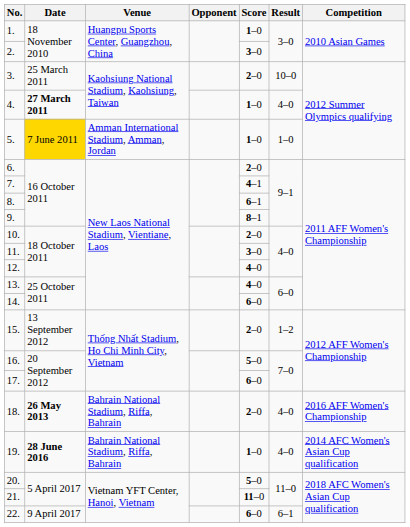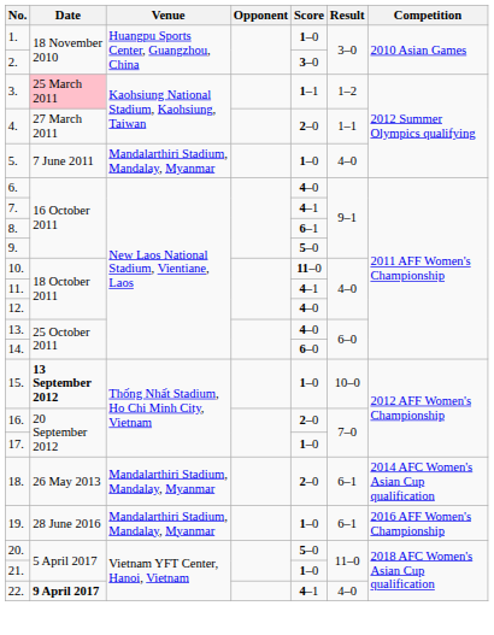 <table class="wikitable">
 <tr>
 <th>No.</th>
 <th>Date</th>
 <th>Venue</th>
 <th>Opponent</th>
 <th>Score</th>
 <th>Result</th>
 <th>Competition</th>
 </tr>
 <tr>
 <td>1.</td>
 <td rowspan="2">18 November 2010</td>
 <td rowspan="2"><a href='#'>Huangpu Sports Center</a>, <a href='#'>Guangzhou</a>, <a href='#'>China</a></td>
 <td rowspan="2"></td>
 <td align=center><strong>1</strong>–0</td>
 <td rowspan="2" align=center>3–0</td>
 <td rowspan="2"><a href='#'>2010 Asian Games</a></td>
 </tr>
 <tr>
 <td>2.</td>
 <td align=center><strong>3</strong>–0</td>
 </tr>
 <tr>
 <td>3.</td>
-<td>25 March 2011</td>
+<td style="background: pink;">25 March 2011</td>
 <td rowspan=2><a href='#'>Kaohsiung National Stadium</a>, <a href='#'>Kaohsiung</a>, <a href='#'>Taiwan</a></td>
 <td></td>
-<td align=center><strong>2</strong>–0</td>
-<td align=center>10–0</td>
+<td align=center><strong>1</strong>–1</td>
+<td align=center>1–2</td>
 <td rowspan="3"><a href='#'>2012 Summer Olympics qualifying</a></td>
 </tr>
 <tr>
 <td>4.</td>
-<td><strong>27 March 2011</strong></td>
+<td>27 March 2011</td>
+<td></td>
+<td align=center><strong>2</strong>–0</td>
+<td align=center>1–1</td>
+</tr>
+<tr>
+<td>5.</td>
+<td>7 June 2011</td>
+<td><a href='#'>Mandalarthiri Stadium</a>, <a href='#'>Mandalay</a>, <a href='#'>Myanmar</a></td>
 <td></td>
 <td align=center><strong>1</strong>–0</td>
 <td align=center>4–0</td>
-</tr>
-<tr>
-<td>5.</td>
-<td style="background: gold;">7 June 2011</td>
-<td><a href='#'>Amman International Stadium</a>, <a href='#'>Amman</a>, <a href='#'>Jordan</a></td>
-<td></td>
-<td align=center><strong>1</strong>–0</td>
-<td align=center>1–0</td>
 </tr>
 <tr>
 <td>6.</td>
 <td rowspan=4>16 October 2011</td>
 <td rowspan=9><a href='#'>New Laos National Stadium</a>, <a href='#'>Vientiane</a>, <a href='#'>Laos</a></td>
 <td rowspan=4></td>
-<td align=center><strong>2</strong>–0</td>
+<td align=center><strong>4</strong>–0</td>
 <td rowspan=4 align=center>9–1</td>
 <td rowspan=9><a href='#'>2011 AFF Women's Championship</a></td>
 </tr>
 <tr>
 <td>7.</td>
 <td align=center><strong>4</strong>–1</td>
 </tr>
 <tr>
 <td>8.</td>
 <td align=center><strong>6</strong>–1</td>
 </tr>
 <tr>
 <td>9.</td>
-<td align=center><strong>8</strong>–1</td>
+<td align=center><strong>5</strong>–0</td>
 </tr>
 <tr>
 <td>10.</td>
 <td rowspan=3>18 October 2011</td>
 <td rowspan=3></td>
-<td align=center><strong>2</strong>–0</td>
+<td align=center><strong>11</strong>–0</td>
 <td rowspan=3 align=center>4–0</td>
 </tr>
 <tr>
 <td>11.</td>
-<td align=center><strong>3</strong>–0</td>
+<td align=center><strong>4</strong>–1</td>
 </tr>
 <tr>
 <td>12.</td>
 <td align=center><strong>4</strong>–0</td>
 </tr>
 <tr>
 <td>13.</td>
 <td rowspan=2>25 October 2011</td>
 <td rowspan=2></td>
 <td align=center><strong>4</strong>–0</td>
 <td rowspan=2 align=center>6–0</td>
 </tr>
 <tr>
 <td>14.</td>
 <td align=center><strong>6</strong>–0</td>
 </tr>
 <tr>
 <td>15.</td>
-<td>13 September 2012</td>
+<td><strong>13 September 2012</strong></td>
 <td rowspan=3><a href='#'>Thống Nhất Stadium</a>, <a href='#'>Ho Chi Minh City</a>, <a href='#'>Vietnam</a></td>
 <td></td>
-<td align=center><strong>2</strong>–0</td>
-<td align=center>1–2</td>
+<td align=center><strong>1</strong>–0</td>
+<td align=center>10–0</td>
 <td rowspan=3><a href='#'>2012 AFF Women's Championship</a></td>
 </tr>
 <tr>
 <td>16.</td>
 <td rowspan=2>20 September 2012</td>
 <td rowspan=2></td>
-<td align=center><strong>5</strong>–0</td>
+<td align=center><strong>2</strong>–0</td>
 <td rowspan=2 align=center>7–0</td>
 </tr>
 <tr>
 <td>17.</td>
-<td align=center><strong>6</strong>–0</td>
+<td align=center><strong>1</strong>–0</td>
 </tr>
 <tr>
 <td>18.</td>
-<td><strong>26 May 2013</strong></td>
-<td><a href='#'>Bahrain National Stadium</a>, <a href='#'>Riffa</a>, <a href='#'>Bahrain</a></td>
+<td>26 May 2013</td>
+<td><a href='#'>Mandalarthiri Stadium</a>, <a href='#'>Mandalay</a>, <a href='#'>Myanmar</a></td>
 <td></td>
 <td align=center><strong>2</strong>–0</td>
-<td align=center>4–0</td>
-<td><a href='#'>2016 AFF Women's Championship</a></td>
+<td align=center>6–1</td>
+<td><a href='#'>2014 AFC Women's Asian Cup qualification</a></td>
 </tr>
 <tr>
 <td>19.</td>
-<td><strong>28 June 2016</strong></td>
-<td><a href='#'>Bahrain National Stadium</a>, <a href='#'>Riffa</a>, <a href='#'>Bahrain</a></td>
+<td>28 June 2016</td>
+<td><a href='#'>Mandalarthiri Stadium</a>, <a href='#'>Mandalay</a>, <a href='#'>Myanmar</a></td>
 <td></td>
 <td align=center><strong>1</strong>–0</td>
-<td align=center>4–0</td>
-<td><a href='#'>2014 AFC Women's Asian Cup qualification</a></td>
+<td align=center>6–1</td>
+<td><a href='#'>2016 AFF Women's Championship</a></td>
 </tr>
 <tr>
 <td>20.</td>
 <td rowspan="2">5 April 2017</td>
 <td rowspan="3">Vietnam YFT Center, <a href='#'>Hanoi</a>, <a href='#'>Vietnam</a></td>
 <td rowspan="2"></td>
 <td align=center><strong>5</strong>–0</td>
 <td rowspan="2" align=center>11–0</td>
 <td rowspan="3"><a href='#'>2018 AFC Women's Asian Cup qualification</a></td>
 </tr>
 <tr>
 <td>21.</td>
-<td align=center><strong>11</strong>–0</td>
+<td align=center><strong>1</strong>–0</td>
 </tr>
 <tr>
 <td>22.</td>
-<td>9 April 2017</td>
+<td><strong>9 April 2017</strong></td>
 <td></td>
-<td align=center><strong>6</strong>–0</td>
-<td align=center>6–1</td>
+<td align=center><strong>4</strong>–1</td>
+<td align=center>4–0</td>
 </tr>
 </table>
